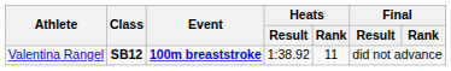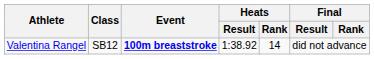 <table class=wikitable style="font-size:90%">
 <tr>
 <th rowspan="2">Athlete</th>
 <th rowspan="2">Class</th>
 <th rowspan="2">Event</th>
 <th colspan="2">Heats</th>
 <th colspan="2">Final</th>
 </tr>
 <tr>
 <th>Result</th>
 <th>Rank</th>
 <th>Result</th>
 <th>Rank</th>
 </tr>
 <tr>
 <td><a href='#'>Valentina Rangel</a></td>
-<td style="text-align:center;"><strong>SB12</strong></td>
+<td style="text-align:center;">SB12</td>
 <td><strong><a href='#'>100m breaststroke</a></strong></td>
 <td style="text-align:center;">1:38.92</td>
-<td style="text-align:center;">11</td>
+<td style="text-align:center;">14</td>
 <td style="text-align:center;" colspan="2">did not advance</td>
 </tr>
 </table>
